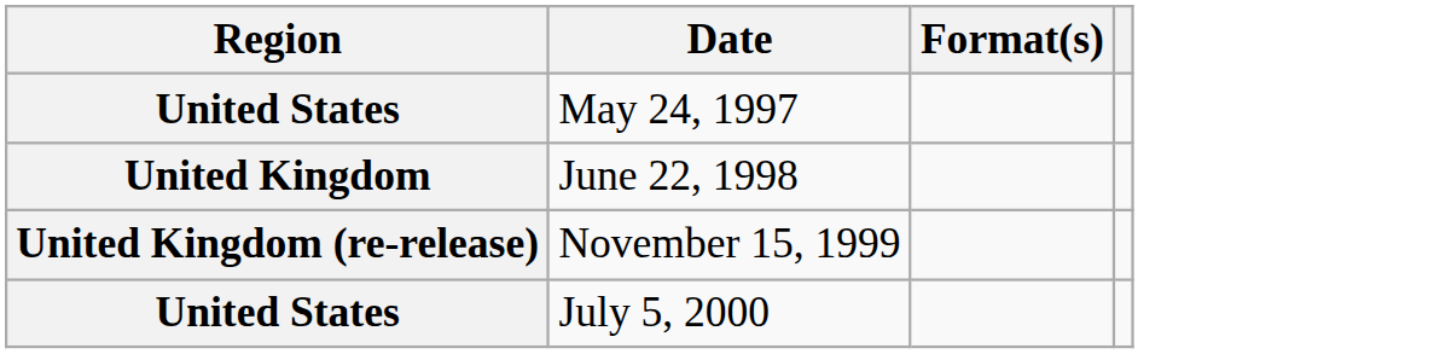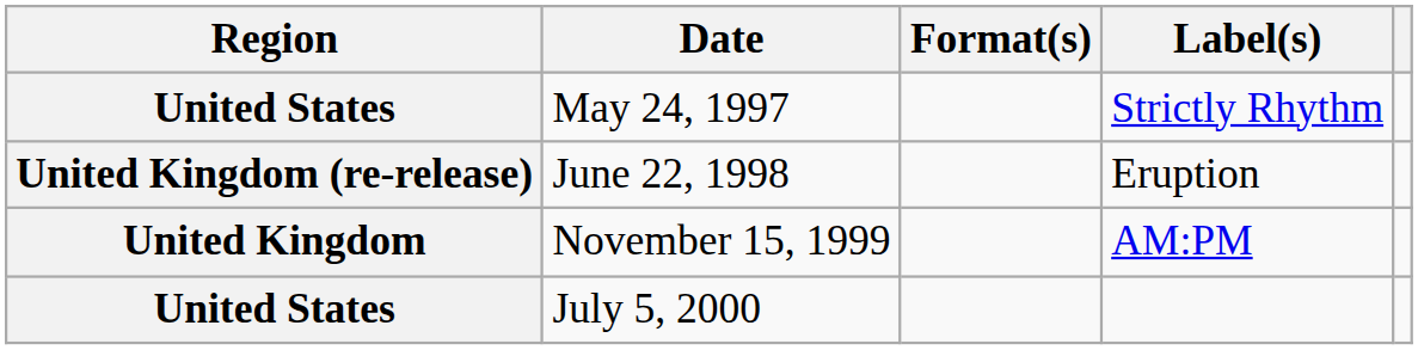 <table class="wikitable plainrowheaders">
 <tr>
 <th scope="col">Region</th>
 <th scope="col">Date</th>
 <th scope="col">Format(s)</th>
+<th scope="col">Label(s)</th>
 <th scope="col"></th>
 </tr>
 <tr>
 <th scope="row">United States</th>
 <td>May 24, 1997</td>
 <td></td>
+<td><a href='#'>Strictly Rhythm</a></td>
+<td align="center"></td>
+</tr>
+<tr>
+<th scope="row">United Kingdom (re-release)</th>
+<td>June 22, 1998</td>
+<td></td>
+<td>Eruption</td>
 <td align="center"></td>
 </tr>
 <tr>
 <th scope="row">United Kingdom</th>
-<td>June 22, 1998</td>
-<td></td>
-<td align="center"></td>
-</tr>
-<tr>
-<th scope="row">United Kingdom (re-release)</th>
 <td>November 15, 1999</td>
 <td></td>
+<td><a href='#'>AM:PM</a></td>
 <td align="center"></td>
 </tr>
 <tr>
 <th scope="row">United States</th>
 <td>July 5, 2000</td>
 <td></td>
+<td></td>
 <td align="center"></td>
 </tr>
 </table>
